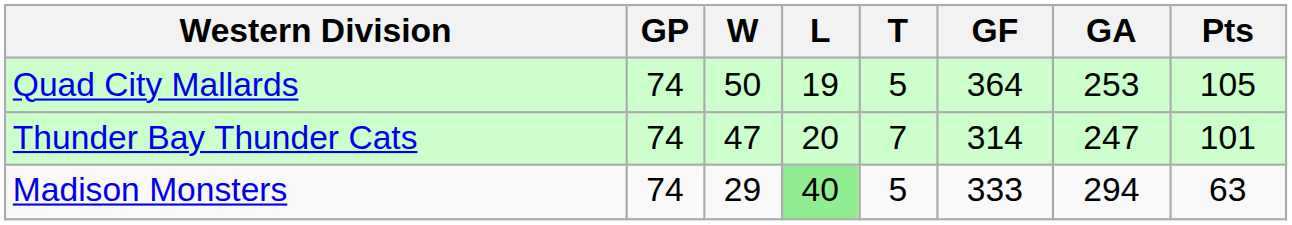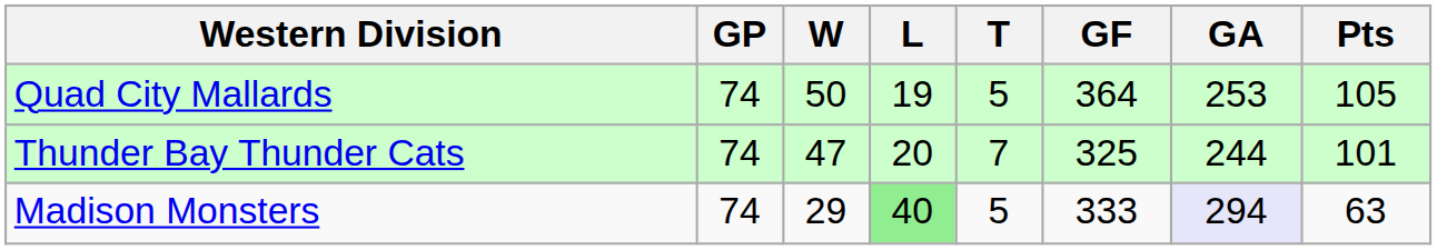 <table class="wikitable">
 <tr>
 <th width="40%" bgcolor="#e0e0e0">Western Division</th>
 <th width="5%" bgcolor="#e0e0e0">GP</th>
 <th width="5%" bgcolor="#e0e0e0">W</th>
 <th width="5%" bgcolor="#e0e0e0">L</th>
 <th width="5%" bgcolor="#e0e0e0">T</th>
 <th width="7.5%" bgcolor="#e0e0e0">GF</th>
 <th width="7.5%" bgcolor="#e0e0e0">GA</th>
 <th width="7.5%" bgcolor="#e0e0e0">Pts</th>
 </tr>
 <tr align="center" bgcolor="#CCFFCC">
 <td align="left"><a href='#'>Quad City Mallards</a></td>
 <td>74</td>
 <td>50</td>
 <td>19</td>
 <td>5</td>
 <td>364</td>
 <td>253</td>
 <td>105</td>
 </tr>
 <tr align="center" bgcolor="#CCFFCC">
 <td align="left"><a href='#'>Thunder Bay Thunder Cats</a></td>
 <td>74</td>
 <td>47</td>
 <td>20</td>
 <td>7</td>
-<td>314</td>
-<td>247</td>
+<td>325</td>
+<td>244</td>
 <td>101</td>
 </tr>
 <tr align="center">
 <td align="left"><a href='#'>Madison Monsters</a></td>
 <td>74</td>
 <td>29</td>
 <td style="background: lightgreen;">40</td>
 <td>5</td>
 <td>333</td>
-<td>294</td>
+<td style="background: lavender;">294</td>
 <td>63</td>
 </tr>
 </table>
